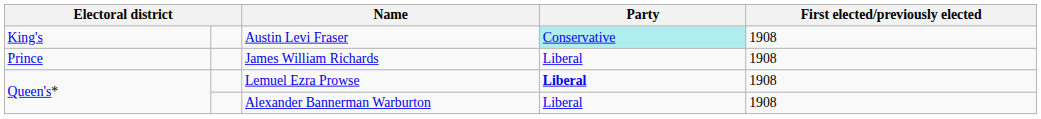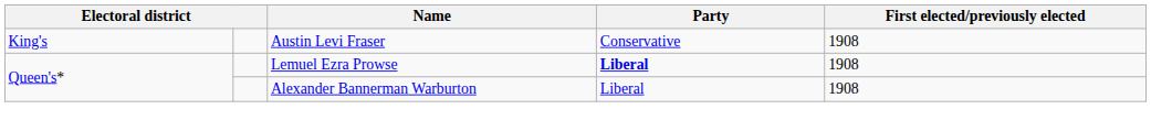 <table class="wikitable" width=95%>
 <tr>
 <th colspan=2 width=23%>Electoral district</th>
 <th>Name</th>
 <th width=20%>Party</th>
 <th>First elected/previously elected</th>
 </tr>
 <tr>
 <td width=20%><a href='#'>King's</a></td>
 <td></td>
 <td><a href='#'>Austin Levi Fraser</a></td>
-<td style="background: paleturquoise;"><a href='#'>Conservative</a></td>
-<td>1908</td>
-</tr>
-<tr>
-<td><a href='#'>Prince</a></td>
-<td></td>
-<td><a href='#'>James William Richards</a></td>
-<td><a href='#'>Liberal</a></td>
+<td><a href='#'>Conservative</a></td>
 <td>1908</td>
 </tr>
 <tr>
 <td rowspan=2><a href='#'>Queen's</a>*</td>
 <td></td>
 <td><a href='#'>Lemuel Ezra Prowse</a></td>
 <td><strong><a href='#'>Liberal</a></strong></td>
 <td>1908</td>
 </tr>
 <tr>
 <td></td>
 <td><a href='#'>Alexander Bannerman Warburton</a></td>
 <td><a href='#'>Liberal</a></td>
 <td>1908</td>
 </tr>
 </table>
